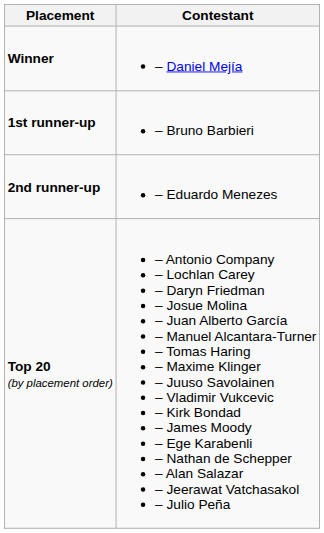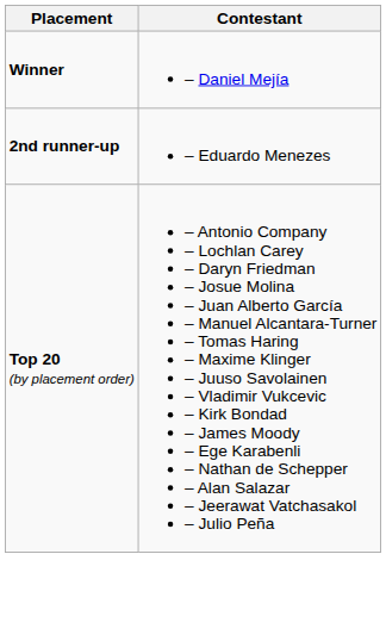 <table class="wikitable sortable" style="font-size:95%;">
 <tr>
 <th>Placement</th>
 <th>Contestant</th>
 </tr>
 <tr>
 <td><strong>Winner</strong></td>
 <td><br><ul><li> – <a href='#'>Daniel Mejía</a></li></ul></td>
 </tr>
 <tr>
-<td><strong>1st runner-up</strong></td>
-<td><br><ul><li> – Bruno Barbieri</li></ul></td>
-</tr>
-<tr>
 <td><strong>2nd runner-up</strong></td>
 <td><br><ul><li> – Eduardo Menezes</li></ul></td>
 </tr>
 <tr>
 <td><strong>Top 20</strong><br><small><em>(by placement order)</em></small></td>
 <td><br><ul><li> – Antonio Company</li><li> – Lochlan Carey</li><li> – Daryn Friedman</li><li> – Josue Molina</li><li> – Juan Alberto García</li><li> – Manuel Alcantara-Turner</li><li> – Tomas Haring</li><li> – Maxime Klinger</li><li> – Juuso Savolainen</li><li> – Vladimir Vukcevic</li><li> – Kirk Bondad</li><li> – James Moody</li><li> – Ege Karabenli</li><li> – Nathan de Schepper</li><li> – Alan Salazar</li><li> – Jeerawat Vatchasakol</li><li> – Julio Peña</li></ul></td>
 </tr>
 </table>
